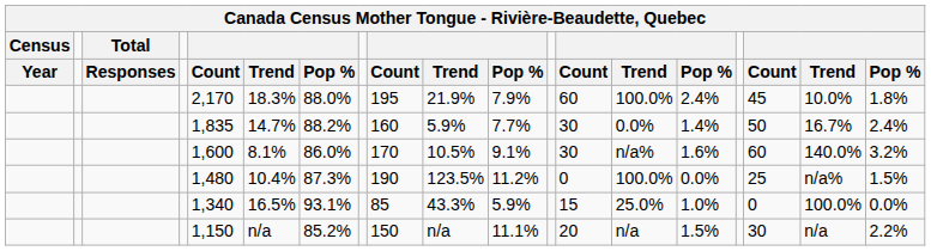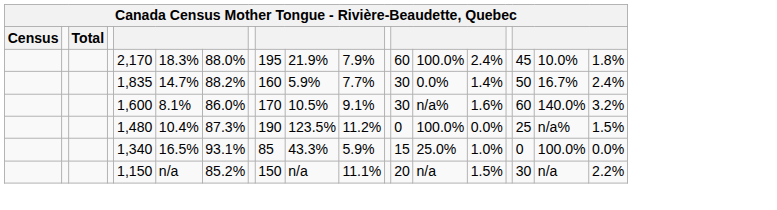 <table class="wikitable">
 <tr>
 <th colspan="19">Canada Census Mother Tongue - Rivière-Beaudette, Quebec</th>
 </tr>
 <tr>
 <th>Census</th>
 <td></td>
 <th>Total</th>
 <td colspan="1"></td>
 <th colspan="3"></th>
 <td colspan="1"></td>
 <th colspan="3"></th>
 <td colspan="1"></td>
 <th colspan="3"></th>
 <td colspan="1"></td>
 <th colspan="3"></th>
-</tr>
-<tr>
-<th>Year</th>
-<td></td>
-<th>Responses</th>
-<td></td>
-<th>Count</th>
-<th>Trend</th>
-<th>Pop %</th>
-<td></td>
-<th>Count</th>
-<th>Trend</th>
-<th>Pop %</th>
-<td></td>
-<th>Count</th>
-<th>Trend</th>
-<th>Pop %</th>
-<td></td>
-<th>Count</th>
-<th>Trend</th>
-<th>Pop %</th>
 </tr>
 <tr>
 <td></td>
 <td></td>
 <td></td>
 <td></td>
 <td>2,170</td>
 <td> 18.3%</td>
 <td>88.0%</td>
 <td></td>
 <td>195</td>
 <td> 21.9%</td>
 <td>7.9%</td>
 <td></td>
 <td>60</td>
 <td> 100.0%</td>
 <td>2.4%</td>
 <td></td>
 <td>45</td>
 <td> 10.0%</td>
 <td>1.8%</td>
 </tr>
 <tr>
 <td></td>
 <td></td>
 <td></td>
 <td></td>
 <td>1,835</td>
 <td> 14.7%</td>
 <td>88.2%</td>
 <td></td>
 <td>160</td>
 <td> 5.9%</td>
 <td>7.7%</td>
 <td></td>
 <td>30</td>
 <td> 0.0%</td>
 <td>1.4%</td>
 <td></td>
 <td>50</td>
 <td> 16.7%</td>
 <td>2.4%</td>
 </tr>
 <tr>
 <td></td>
 <td></td>
 <td></td>
 <td></td>
 <td>1,600</td>
 <td> 8.1%</td>
 <td>86.0%</td>
 <td></td>
 <td>170</td>
 <td> 10.5%</td>
 <td>9.1%</td>
 <td></td>
 <td>30</td>
 <td> n/a%</td>
 <td>1.6%</td>
 <td></td>
 <td>60</td>
 <td> 140.0%</td>
 <td>3.2%</td>
 </tr>
 <tr>
 <td></td>
 <td></td>
 <td></td>
 <td></td>
 <td>1,480</td>
 <td> 10.4%</td>
 <td>87.3%</td>
 <td></td>
 <td>190</td>
 <td> 123.5%</td>
 <td>11.2%</td>
 <td></td>
 <td>0</td>
 <td> 100.0%</td>
 <td>0.0%</td>
 <td></td>
 <td>25</td>
 <td> n/a%</td>
 <td>1.5%</td>
 </tr>
 <tr>
 <td></td>
 <td></td>
 <td></td>
 <td></td>
 <td>1,340</td>
 <td> 16.5%</td>
 <td>93.1%</td>
 <td></td>
 <td>85</td>
 <td> 43.3%</td>
 <td>5.9%</td>
 <td></td>
 <td>15</td>
 <td> 25.0%</td>
 <td>1.0%</td>
 <td></td>
 <td>0</td>
 <td> 100.0%</td>
 <td>0.0%</td>
 </tr>
 <tr>
 <td></td>
 <td></td>
 <td></td>
 <td></td>
 <td>1,150</td>
 <td>n/a</td>
 <td>85.2%</td>
 <td></td>
 <td>150</td>
 <td>n/a</td>
 <td>11.1%</td>
 <td></td>
 <td>20</td>
 <td>n/a</td>
 <td>1.5%</td>
 <td></td>
 <td>30</td>
 <td>n/a</td>
 <td>2.2%</td>
 </tr>
 </table>
